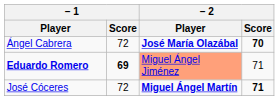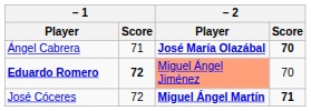 <table class=wikitable>
 <tr>
 <th colspan=2> – 1</th>
 <th colspan=2> – 2</th>
 </tr>
 <tr>
 <th width=155>Player</th>
 <th>Score</th>
 <th width=155>Player</th>
 <th>Score</th>
 </tr>
 <tr>
 <td><a href='#'>Ángel Cabrera</a></td>
-<td align=center>72</td>
+<td align=center>71</td>
 <td><strong><a href='#'>José María Olazábal</a></strong></td>
 <td align=center><strong>70</strong></td>
 </tr>
 <tr>
 <td><strong><a href='#'>Eduardo Romero</a></strong></td>
-<td align=center><strong>69</strong></td>
+<td align=center><strong>72</strong></td>
 <td style="background: lightsalmon;"><a href='#'>Miguel Ángel Jiménez</a></td>
-<td align=center>71</td>
+<td align=center>70</td>
 </tr>
 <tr>
 <td><a href='#'>José Cóceres</a></td>
 <td align=center>72</td>
 <td><strong><a href='#'>Miguel Ángel Martín</a></strong></td>
 <td align=center><strong>71</strong></td>
 </tr>
 </table>
